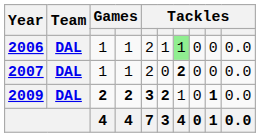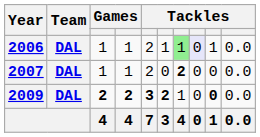 <table class="wikitable" style="text-align:center;">
 <tr>
 <th rowspan="2">Year</th>
 <th rowspan="2">Team</th>
 <th colspan="2">Games</th>
 <th colspan="6">Tackles</th>
 </tr>
 <tr>
 <th></th>
 <th></th>
 <th></th>
 <th></th>
 <th></th>
 <th></th>
 <th></th>
 <th></th>
 </tr>
 <tr>
 <th><a href='#'>2006</a></th>
 <th><a href='#'>DAL</a></th>
 <td>1</td>
 <td>1</td>
 <td>2</td>
 <td>1</td>
 <td style="background: lightgreen;">1</td>
-<td>0</td>
-<td>0</td>
+<td style="background: lavender;">0</td>
+<td>1</td>
 <td>0.0</td>
 </tr>
 <tr>
 <th><a href='#'>2007</a></th>
 <th><a href='#'>DAL</a></th>
 <td>1</td>
 <td>1</td>
 <td>2</td>
 <td>0</td>
 <td><strong>2</strong></td>
 <td>0</td>
 <td>0</td>
 <td>0.0</td>
 </tr>
 <tr>
 <th><a href='#'>2009</a></th>
 <th><a href='#'>DAL</a></th>
 <td><strong>2</strong></td>
 <td><strong>2</strong></td>
 <td><strong>3</strong></td>
 <td><strong>2</strong></td>
 <td>1</td>
 <td>0</td>
-<td><strong>1</strong></td>
+<td><strong>0</strong></td>
 <td>0.0</td>
 </tr>
 <tr>
 <th colspan="2"></th>
 <th>4</th>
 <th>4</th>
 <th>7</th>
 <th>3</th>
 <th>4</th>
 <th>0</th>
 <th>1</th>
 <th>0.0</th>
 </tr>
 </table>
